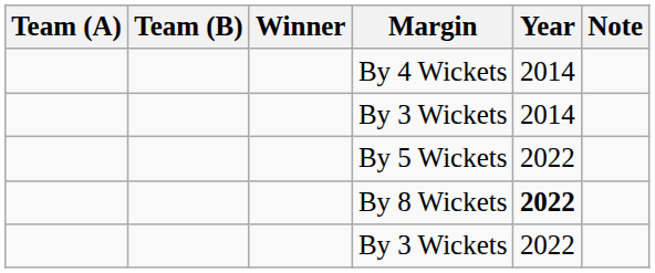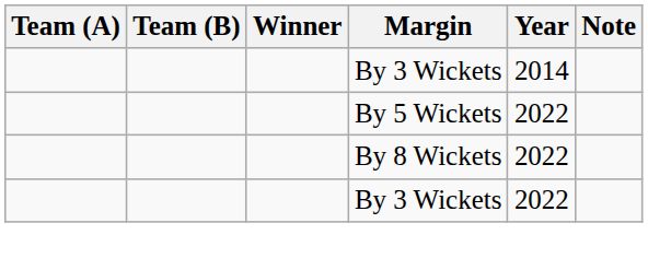 <table class="wikitable" style="margin: 1em auto 1em auto">
 <tr>
 <th>Team (A)</th>
 <th>Team (B)</th>
 <th>Winner</th>
 <th>Margin</th>
 <th>Year</th>
 <th>Note</th>
-</tr>
-<tr>
-<td></td>
-<td></td>
-<td></td>
-<td>By 4 Wickets</td>
-<td>2014</td>
-<td></td>
 </tr>
 <tr>
 <td></td>
 <td></td>
 <td></td>
 <td>By 3 Wickets</td>
 <td>2014</td>
 <td></td>
 </tr>
 <tr>
 <td></td>
 <td></td>
 <td></td>
 <td>By 5 Wickets</td>
 <td>2022</td>
 <td></td>
 </tr>
 <tr>
 <td></td>
 <td></td>
 <td></td>
 <td>By 8 Wickets</td>
-<td><strong>2022</strong></td>
+<td>2022</td>
 <td></td>
 </tr>
 <tr>
 <td></td>
 <td></td>
 <td></td>
 <td>By 3 Wickets</td>
 <td>2022</td>
 <td></td>
 </tr>
 </table>
